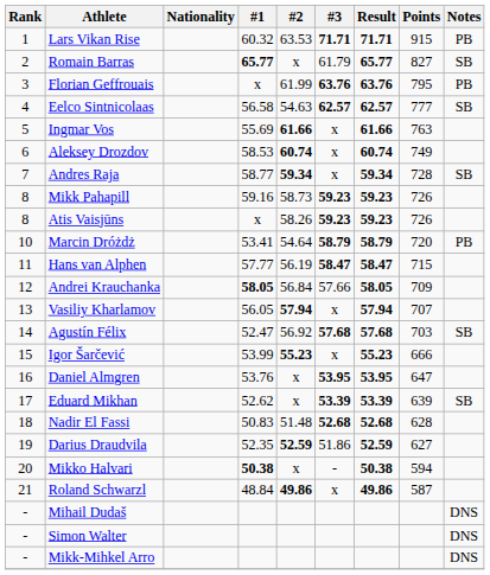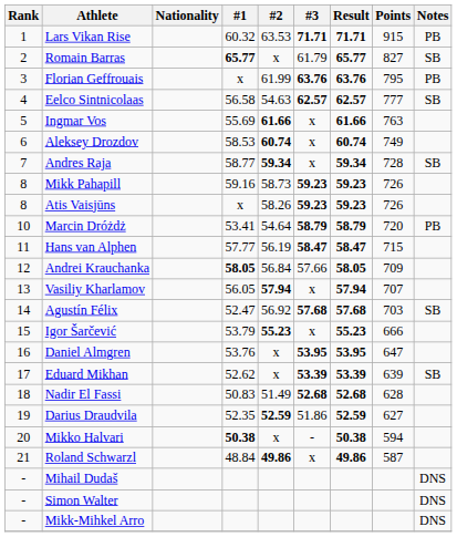 <table class="wikitable sortable" style="text-align:center">
 <tr>
 <th>Rank</th>
 <th>Athlete</th>
 <th>Nationality</th>
 <th>#1</th>
 <th>#2</th>
 <th>#3</th>
 <th>Result</th>
 <th>Points</th>
 <th>Notes</th>
 </tr>
 <tr>
 <td>1</td>
 <td align="left"><a href='#'>Lars Vikan Rise</a></td>
 <td align=left></td>
 <td>60.32</td>
 <td>63.53</td>
 <td><strong>71.71</strong></td>
 <td><strong>71.71</strong></td>
 <td>915</td>
 <td>PB</td>
 </tr>
 <tr>
 <td>2</td>
 <td align="left"><a href='#'>Romain Barras</a></td>
 <td align=left></td>
 <td><strong>65.77</strong></td>
 <td>x</td>
 <td>61.79</td>
 <td><strong>65.77</strong></td>
 <td>827</td>
 <td>SB</td>
 </tr>
 <tr>
 <td>3</td>
 <td align="left"><a href='#'>Florian Geffrouais</a></td>
 <td align=left></td>
 <td>x</td>
 <td>61.99</td>
 <td><strong>63.76</strong></td>
 <td><strong>63.76</strong></td>
 <td>795</td>
 <td>PB</td>
 </tr>
 <tr>
 <td>4</td>
 <td align="left"><a href='#'>Eelco Sintnicolaas</a></td>
 <td align=left></td>
 <td>56.58</td>
 <td>54.63</td>
 <td><strong>62.57</strong></td>
 <td><strong>62.57</strong></td>
 <td>777</td>
 <td>SB</td>
 </tr>
 <tr>
 <td>5</td>
 <td align="left"><a href='#'>Ingmar Vos</a></td>
 <td align=left></td>
 <td>55.69</td>
 <td><strong>61.66</strong></td>
 <td>x</td>
 <td><strong>61.66</strong></td>
 <td>763</td>
 <td></td>
 </tr>
 <tr>
 <td>6</td>
 <td align="left"><a href='#'>Aleksey Drozdov</a></td>
 <td align=left></td>
 <td>58.53</td>
 <td><strong>60.74</strong></td>
 <td>x</td>
 <td><strong>60.74</strong></td>
 <td>749</td>
 <td></td>
 </tr>
 <tr>
 <td>7</td>
 <td align="left"><a href='#'>Andres Raja</a></td>
 <td align=left></td>
 <td>58.77</td>
 <td><strong>59.34</strong></td>
 <td>x</td>
 <td><strong>59.34</strong></td>
 <td>728</td>
 <td>SB</td>
 </tr>
 <tr>
 <td>8</td>
 <td align="left"><a href='#'>Mikk Pahapill</a></td>
 <td align=left></td>
 <td>59.16</td>
 <td>58.73</td>
 <td><strong>59.23</strong></td>
 <td><strong>59.23</strong></td>
 <td>726</td>
 <td></td>
 </tr>
 <tr>
 <td>8</td>
 <td align="left"><a href='#'>Atis Vaisjūns</a></td>
 <td align=left></td>
 <td>x</td>
 <td>58.26</td>
 <td><strong>59.23</strong></td>
 <td><strong>59.23</strong></td>
 <td>726</td>
 <td></td>
 </tr>
 <tr>
 <td>10</td>
 <td align="left"><a href='#'>Marcin Dróżdż</a></td>
 <td align=left></td>
 <td>53.41</td>
 <td>54.64</td>
 <td><strong>58.79</strong></td>
 <td><strong>58.79</strong></td>
 <td>720</td>
 <td>PB</td>
 </tr>
 <tr>
 <td>11</td>
 <td align="left"><a href='#'>Hans van Alphen</a></td>
 <td align=left></td>
 <td>57.77</td>
 <td>56.19</td>
 <td><strong>58.47</strong></td>
 <td><strong>58.47</strong></td>
 <td>715</td>
 <td></td>
 </tr>
 <tr>
 <td>12</td>
 <td align="left"><a href='#'>Andrei Krauchanka</a></td>
 <td align=left></td>
 <td><strong>58.05</strong></td>
 <td>56.84</td>
 <td>57.66</td>
 <td><strong>58.05</strong></td>
 <td>709</td>
 <td></td>
 </tr>
 <tr>
 <td>13</td>
 <td align="left"><a href='#'>Vasiliy Kharlamov</a></td>
 <td align=left></td>
 <td>56.05</td>
 <td><strong>57.94</strong></td>
 <td>x</td>
 <td><strong>57.94</strong></td>
 <td>707</td>
 <td></td>
 </tr>
 <tr>
 <td>14</td>
 <td align="left"><a href='#'>Agustín Félix</a></td>
 <td align=left></td>
 <td>52.47</td>
 <td>56.92</td>
 <td><strong>57.68</strong></td>
 <td><strong>57.68</strong></td>
 <td>703</td>
 <td>SB</td>
 </tr>
 <tr>
 <td>15</td>
 <td align="left"><a href='#'>Igor Šarčević</a></td>
 <td align=left></td>
-<td>53.99</td>
+<td>53.79</td>
 <td><strong>55.23</strong></td>
 <td>x</td>
 <td><strong>55.23</strong></td>
 <td>666</td>
 <td></td>
 </tr>
 <tr>
 <td>16</td>
 <td align="left"><a href='#'>Daniel Almgren</a></td>
 <td align=left></td>
 <td>53.76</td>
 <td>x</td>
 <td><strong>53.95</strong></td>
 <td><strong>53.95</strong></td>
 <td>647</td>
 <td></td>
 </tr>
 <tr>
 <td>17</td>
 <td align="left"><a href='#'>Eduard Mikhan</a></td>
 <td align=left></td>
 <td>52.62</td>
 <td>x</td>
 <td><strong>53.39</strong></td>
 <td><strong>53.39</strong></td>
 <td>639</td>
 <td>SB</td>
 </tr>
 <tr>
 <td>18</td>
 <td align="left"><a href='#'>Nadir El Fassi</a></td>
 <td align=left></td>
 <td>50.83</td>
-<td>51.48</td>
+<td>51.49</td>
 <td><strong>52.68 </strong></td>
 <td><strong>52.68 </strong></td>
 <td>628</td>
 <td></td>
 </tr>
 <tr>
 <td>19</td>
 <td align="left"><a href='#'>Darius Draudvila</a></td>
 <td align=left></td>
 <td>52.35</td>
 <td><strong>52.59</strong></td>
 <td>51.86</td>
 <td><strong>52.59</strong></td>
 <td>627</td>
 <td></td>
 </tr>
 <tr>
 <td>20</td>
 <td align="left"><a href='#'>Mikko Halvari</a></td>
 <td align=left></td>
 <td><strong>50.38</strong></td>
 <td>x</td>
 <td>-</td>
 <td><strong>50.38</strong></td>
 <td>594</td>
 <td></td>
 </tr>
 <tr>
 <td>21</td>
 <td align="left"><a href='#'>Roland Schwarzl</a></td>
 <td align=left></td>
 <td>48.84</td>
 <td><strong>49.86</strong></td>
 <td>x</td>
 <td><strong>49.86</strong></td>
 <td>587</td>
 <td></td>
 </tr>
 <tr>
 <td>-</td>
 <td align="left"><a href='#'>Mihail Dudaš</a></td>
 <td align=left></td>
 <td></td>
 <td></td>
 <td></td>
 <td></td>
 <td></td>
 <td>DNS</td>
 </tr>
 <tr>
 <td>-</td>
 <td align="left"><a href='#'>Simon Walter</a></td>
 <td align=left></td>
 <td></td>
 <td></td>
 <td></td>
 <td></td>
 <td></td>
 <td>DNS</td>
 </tr>
 <tr>
 <td>-</td>
 <td align="left"><a href='#'>Mikk-Mihkel Arro</a></td>
 <td align=left></td>
 <td></td>
 <td></td>
 <td></td>
 <td></td>
 <td></td>
 <td>DNS</td>
 </tr>
 <tr>
 </tr>
 </table>
